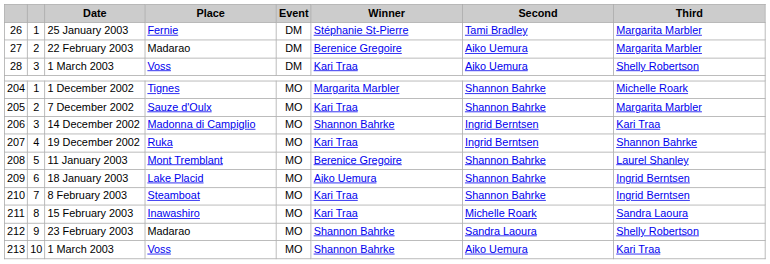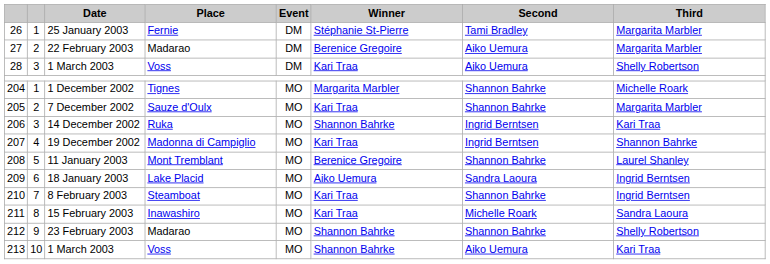 <table class="wikitable plainrowheaders" style="background:#fff; font-size:86%; line-height:16px; border:grey solid 1px; border-collapse:collapse;">
 <tr style="background:#ccc; text-align:center;">
 <th scope="col" style="background:#ccc; width=20 px;"></th>
 <th scope="col" style="background:#ccc; width=30 px;"></th>
 <th scope="col" style="background:#ccc; width:120px;">Date</th>
 <th scope="col" style="background:#ccc; width:160px;">Place</th>
 <th scope="col" style="background:#ccc; width:15px;">Event</th>
 <th scope="col" style="background:#ccc; width:185px;">Winner</th>
 <th scope="col" style="background:#ccc; width:185px;">Second</th>
 <th scope="col" style="background:#ccc; width:185px;">Third</th>
 </tr>
 <tr>
 <td align=center>26</td>
 <td align=center>1</td>
 <td>25 January 2003</td>
 <td> <a href='#'>Fernie</a></td>
 <td align=center>DM</td>
 <td> <a href='#'>Stéphanie St-Pierre</a></td>
 <td> <a href='#'>Tami Bradley</a></td>
 <td> <a href='#'>Margarita Marbler</a></td>
 </tr>
 <tr>
 <td align=center>27</td>
 <td align=center>2</td>
 <td>22 February 2003</td>
 <td> Madarao</td>
 <td align=center>DM</td>
 <td> <a href='#'>Berenice Gregoire</a></td>
 <td> <a href='#'>Aiko Uemura</a></td>
 <td> <a href='#'>Margarita Marbler</a></td>
 </tr>
 <tr>
 <td align=center>28</td>
 <td align=center>3</td>
 <td>1 March 2003</td>
 <td> <a href='#'>Voss</a></td>
 <td align=center>DM</td>
 <td> <a href='#'>Kari Traa</a></td>
 <td> <a href='#'>Aiko Uemura</a></td>
 <td> <a href='#'>Shelly Robertson</a></td>
 </tr>
 <tr>
 <td colspan=8></td>
 </tr>
 <tr>
 <td align=center>204</td>
 <td align=center>1</td>
 <td>1 December 2002</td>
 <td> <a href='#'>Tignes</a></td>
 <td align=center>MO</td>
 <td> <a href='#'>Margarita Marbler</a></td>
 <td> <a href='#'>Shannon Bahrke</a></td>
 <td> <a href='#'>Michelle Roark</a></td>
 </tr>
 <tr>
 <td align=center>205</td>
 <td align=center>2</td>
 <td>7 December 2002</td>
 <td> <a href='#'>Sauze d'Oulx</a></td>
 <td align=center>MO</td>
 <td> <a href='#'>Kari Traa</a></td>
 <td> <a href='#'>Shannon Bahrke</a></td>
 <td> <a href='#'>Margarita Marbler</a></td>
 </tr>
 <tr>
 <td align=center>206</td>
 <td align=center>3</td>
 <td>14 December 2002</td>
-<td> <a href='#'>Madonna di Campiglio</a></td>
+<td> <a href='#'>Ruka</a></td>
 <td align=center>MO</td>
 <td> <a href='#'>Shannon Bahrke</a></td>
 <td> <a href='#'>Ingrid Berntsen</a></td>
 <td> <a href='#'>Kari Traa</a></td>
 </tr>
 <tr>
 <td align=center>207</td>
 <td align=center>4</td>
 <td>19 December 2002</td>
-<td> <a href='#'>Ruka</a></td>
+<td> <a href='#'>Madonna di Campiglio</a></td>
 <td align=center>MO</td>
 <td> <a href='#'>Kari Traa</a></td>
 <td> <a href='#'>Ingrid Berntsen</a></td>
 <td> <a href='#'>Shannon Bahrke</a></td>
 </tr>
 <tr>
 <td align=center>208</td>
 <td align=center>5</td>
 <td>11 January 2003</td>
 <td> <a href='#'>Mont Tremblant</a></td>
 <td align=center>MO</td>
 <td> <a href='#'>Berenice Gregoire</a></td>
 <td> <a href='#'>Shannon Bahrke</a></td>
 <td> <a href='#'>Laurel Shanley</a></td>
 </tr>
 <tr>
 <td align=center>209</td>
 <td align=center>6</td>
 <td>18 January 2003</td>
 <td> <a href='#'>Lake Placid</a></td>
 <td align=center>MO</td>
 <td> <a href='#'>Aiko Uemura</a></td>
-<td> <a href='#'>Shannon Bahrke</a></td>
+<td> <a href='#'>Sandra Laoura</a></td>
 <td> <a href='#'>Ingrid Berntsen</a></td>
 </tr>
 <tr>
 <td align=center>210</td>
 <td align=center>7</td>
 <td>8 February 2003</td>
 <td> <a href='#'>Steamboat</a></td>
 <td align=center>MO</td>
 <td> <a href='#'>Kari Traa</a></td>
 <td> <a href='#'>Shannon Bahrke</a></td>
 <td> <a href='#'>Ingrid Berntsen</a></td>
 </tr>
 <tr>
 <td align=center>211</td>
 <td align=center>8</td>
 <td>15 February 2003</td>
 <td> <a href='#'>Inawashiro</a></td>
 <td align=center>MO</td>
 <td> <a href='#'>Kari Traa</a></td>
 <td> <a href='#'>Michelle Roark</a></td>
 <td> <a href='#'>Sandra Laoura</a></td>
 </tr>
 <tr>
 <td align=center>212</td>
 <td align=center>9</td>
 <td>23 February 2003</td>
 <td> Madarao</td>
 <td align=center>MO</td>
 <td> <a href='#'>Shannon Bahrke</a></td>
-<td> <a href='#'>Sandra Laoura</a></td>
+<td> <a href='#'>Shannon Bahrke</a></td>
 <td> <a href='#'>Shelly Robertson</a></td>
 </tr>
 <tr>
 <td align=center>213</td>
 <td align=center>10</td>
 <td>1 March 2003</td>
 <td> <a href='#'>Voss</a></td>
 <td align=center>MO</td>
 <td> <a href='#'>Shannon Bahrke</a></td>
 <td> <a href='#'>Aiko Uemura</a></td>
 <td> <a href='#'>Kari Traa</a></td>
 </tr>
 </table>
